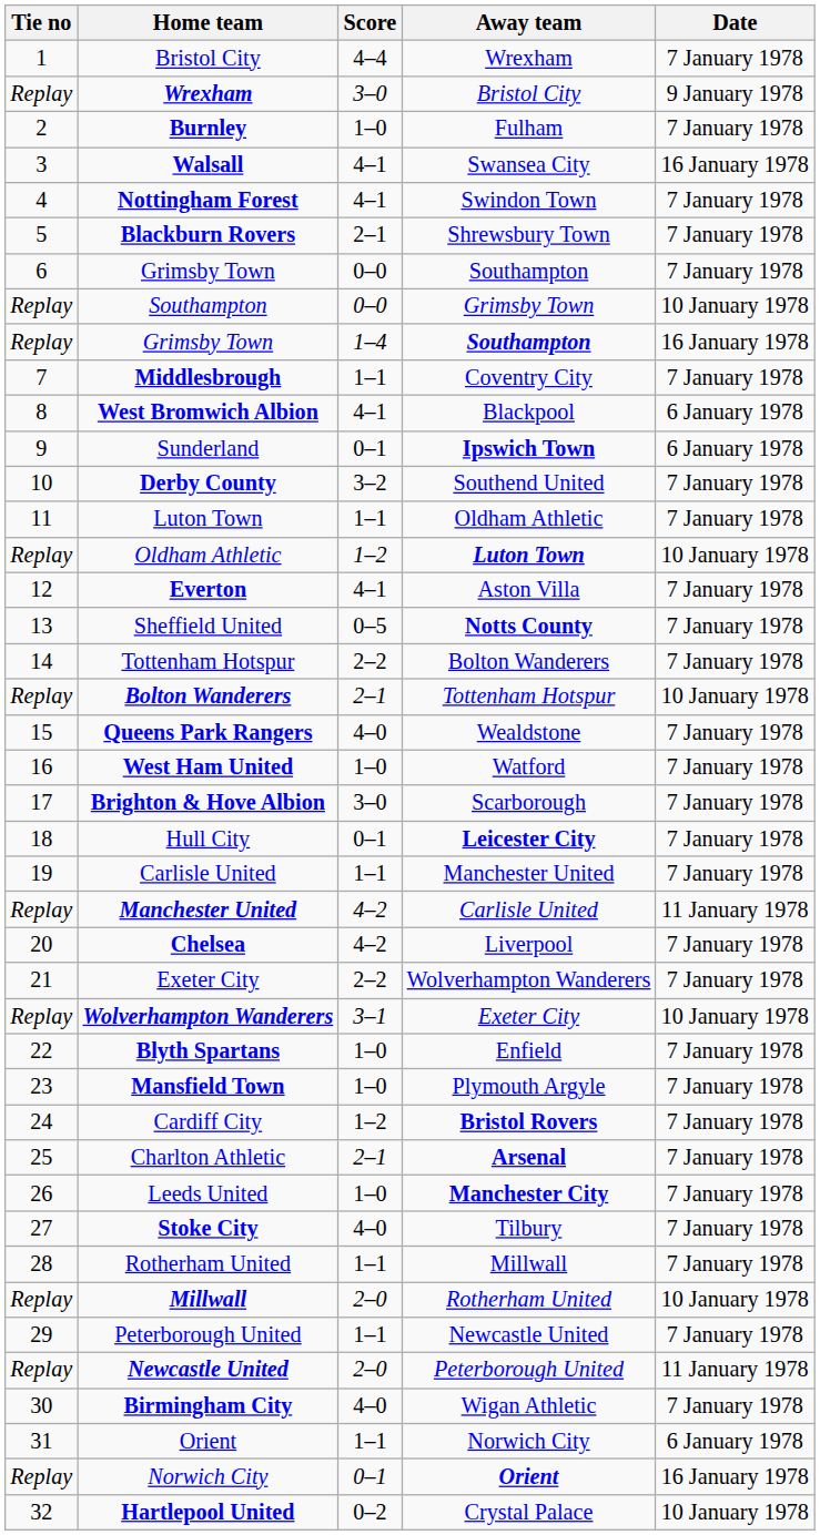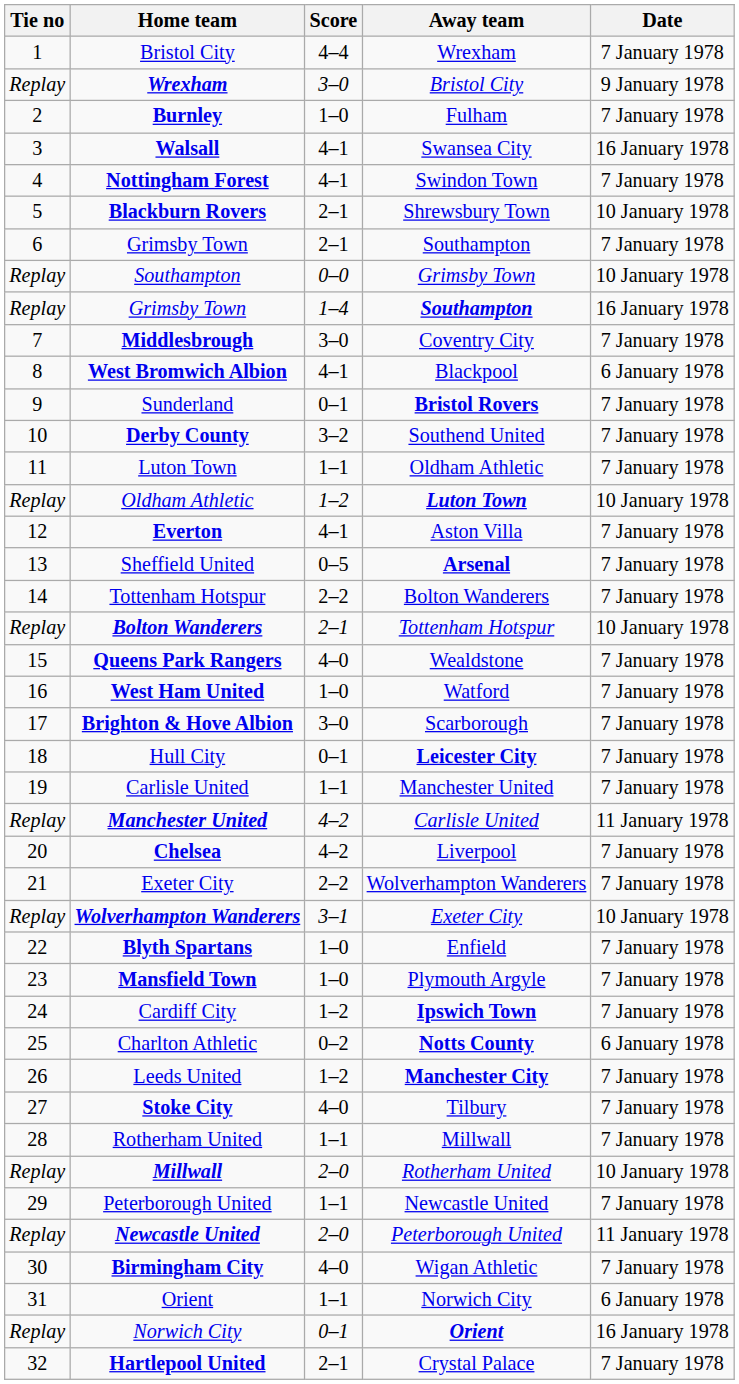 <table class="wikitable" style="text-align: center">
 <tr>
 <th>Tie no</th>
 <th>Home team</th>
 <th>Score</th>
 <th>Away team</th>
 <th>Date</th>
 </tr>
 <tr>
 <td>1</td>
 <td><a href='#'>Bristol City</a></td>
 <td>4–4</td>
 <td><a href='#'>Wrexham</a></td>
 <td>7 January 1978</td>
 </tr>
 <tr>
 <td><em>Replay</em></td>
 <td><strong><em><a href='#'>Wrexham</a></em></strong></td>
 <td><em>3–0</em></td>
 <td><em><a href='#'>Bristol City</a></em></td>
 <td>9 January 1978</td>
 </tr>
 <tr>
 <td>2</td>
 <td><strong><a href='#'>Burnley</a></strong></td>
 <td>1–0</td>
 <td><a href='#'>Fulham</a></td>
 <td>7 January 1978</td>
 </tr>
 <tr>
 <td>3</td>
 <td><strong><a href='#'>Walsall</a></strong></td>
 <td>4–1</td>
 <td><a href='#'>Swansea City</a></td>
 <td>16 January 1978</td>
 </tr>
 <tr>
 <td>4</td>
 <td><strong><a href='#'>Nottingham Forest</a></strong></td>
 <td>4–1</td>
 <td><a href='#'>Swindon Town</a></td>
 <td>7 January 1978</td>
 </tr>
 <tr>
 <td>5</td>
 <td><strong><a href='#'>Blackburn Rovers</a></strong></td>
 <td>2–1</td>
 <td><a href='#'>Shrewsbury Town</a></td>
-<td>7 January 1978</td>
+<td>10 January 1978</td>
 </tr>
 <tr>
 <td>6</td>
 <td><a href='#'>Grimsby Town</a></td>
-<td>0–0</td>
+<td>2–1</td>
 <td><a href='#'>Southampton</a></td>
 <td>7 January 1978</td>
 </tr>
 <tr>
 <td><em>Replay</em></td>
 <td><em><a href='#'>Southampton</a></em></td>
 <td><em>0–0</em></td>
 <td><em><a href='#'>Grimsby Town</a></em></td>
 <td>10 January 1978</td>
 </tr>
 <tr>
 <td><em>Replay</em></td>
 <td><em><a href='#'>Grimsby Town</a></em></td>
 <td><em>1–4</em></td>
 <td><strong><em><a href='#'>Southampton</a></em></strong></td>
 <td>16 January 1978</td>
 </tr>
 <tr>
 <td>7</td>
 <td><strong><a href='#'>Middlesbrough</a></strong></td>
-<td>1–1</td>
+<td>3–0</td>
 <td><a href='#'>Coventry City</a></td>
 <td>7 January 1978</td>
 </tr>
 <tr>
 <td>8</td>
 <td><strong><a href='#'>West Bromwich Albion</a></strong></td>
 <td>4–1</td>
 <td><a href='#'>Blackpool</a></td>
 <td>6 January 1978</td>
 </tr>
 <tr>
 <td>9</td>
 <td><a href='#'>Sunderland</a></td>
 <td>0–1</td>
-<td><strong><a href='#'>Ipswich Town</a></strong></td>
-<td>6 January 1978</td>
+<td><strong><a href='#'>Bristol Rovers</a></strong></td>
+<td>7 January 1978</td>
 </tr>
 <tr>
 <td>10</td>
 <td><strong><a href='#'>Derby County</a></strong></td>
 <td>3–2</td>
 <td><a href='#'>Southend United</a></td>
 <td>7 January 1978</td>
 </tr>
 <tr>
 <td>11</td>
 <td><a href='#'>Luton Town</a></td>
 <td>1–1</td>
 <td><a href='#'>Oldham Athletic</a></td>
 <td>7 January 1978</td>
 </tr>
 <tr>
 <td><em>Replay</em></td>
 <td><em><a href='#'>Oldham Athletic</a></em></td>
 <td><em>1–2</em></td>
 <td><strong><em><a href='#'>Luton Town</a></em></strong></td>
 <td>10 January 1978</td>
 </tr>
 <tr>
 <td>12</td>
 <td><strong><a href='#'>Everton</a></strong></td>
 <td>4–1</td>
 <td><a href='#'>Aston Villa</a></td>
 <td>7 January 1978</td>
 </tr>
 <tr>
 <td>13</td>
 <td><a href='#'>Sheffield United</a></td>
 <td>0–5</td>
-<td><strong><a href='#'>Notts County</a></strong></td>
+<td><strong><a href='#'>Arsenal</a></strong></td>
 <td>7 January 1978</td>
 </tr>
 <tr>
 <td>14</td>
 <td><a href='#'>Tottenham Hotspur</a></td>
 <td>2–2</td>
 <td><a href='#'>Bolton Wanderers</a></td>
 <td>7 January 1978</td>
 </tr>
 <tr>
 <td><em>Replay</em></td>
 <td><strong><em><a href='#'>Bolton Wanderers</a></em></strong></td>
 <td><em>2–1</em></td>
 <td><em><a href='#'>Tottenham Hotspur</a></em></td>
 <td>10 January 1978</td>
 </tr>
 <tr>
 <td>15</td>
 <td><strong><a href='#'>Queens Park Rangers</a></strong></td>
 <td>4–0</td>
 <td><a href='#'>Wealdstone</a></td>
 <td>7 January 1978</td>
 </tr>
 <tr>
 <td>16</td>
 <td><strong><a href='#'>West Ham United</a></strong></td>
 <td>1–0</td>
 <td><a href='#'>Watford</a></td>
 <td>7 January 1978</td>
 </tr>
 <tr>
 <td>17</td>
 <td><strong><a href='#'>Brighton & Hove Albion</a></strong></td>
 <td>3–0</td>
 <td><a href='#'>Scarborough</a></td>
 <td>7 January 1978</td>
 </tr>
 <tr>
 <td>18</td>
 <td><a href='#'>Hull City</a></td>
 <td>0–1</td>
 <td><strong><a href='#'>Leicester City</a></strong></td>
 <td>7 January 1978</td>
 </tr>
 <tr>
 <td>19</td>
 <td><a href='#'>Carlisle United</a></td>
 <td>1–1</td>
 <td><a href='#'>Manchester United</a></td>
 <td>7 January 1978</td>
 </tr>
 <tr>
 <td><em>Replay</em></td>
 <td><strong><em><a href='#'>Manchester United</a></em></strong></td>
 <td><em>4–2</em></td>
 <td><em><a href='#'>Carlisle United</a></em></td>
 <td>11 January 1978</td>
 </tr>
 <tr>
 <td>20</td>
 <td><strong><a href='#'>Chelsea</a></strong></td>
 <td>4–2</td>
 <td><a href='#'>Liverpool</a></td>
 <td>7 January 1978</td>
 </tr>
 <tr>
 <td>21</td>
 <td><a href='#'>Exeter City</a></td>
 <td>2–2</td>
 <td><a href='#'>Wolverhampton Wanderers</a></td>
 <td>7 January 1978</td>
 </tr>
 <tr>
 <td><em>Replay</em></td>
 <td><strong><em><a href='#'>Wolverhampton Wanderers</a></em></strong></td>
 <td><em>3–1</em></td>
 <td><em><a href='#'>Exeter City</a></em></td>
 <td>10 January 1978</td>
 </tr>
 <tr>
 <td>22</td>
 <td><strong><a href='#'>Blyth Spartans</a></strong></td>
 <td>1–0</td>
 <td><a href='#'>Enfield</a></td>
 <td>7 January 1978</td>
 </tr>
 <tr>
 <td>23</td>
 <td><strong><a href='#'>Mansfield Town</a></strong></td>
 <td>1–0</td>
 <td><a href='#'>Plymouth Argyle</a></td>
 <td>7 January 1978</td>
 </tr>
 <tr>
 <td>24</td>
 <td><a href='#'>Cardiff City</a></td>
 <td>1–2</td>
-<td><strong><a href='#'>Bristol Rovers</a></strong></td>
+<td><strong><a href='#'>Ipswich Town</a></strong></td>
 <td>7 January 1978</td>
 </tr>
 <tr>
 <td>25</td>
 <td><a href='#'>Charlton Athletic</a></td>
-<td><em>2–1</em></td>
-<td><strong><a href='#'>Arsenal</a></strong></td>
-<td>7 January 1978</td>
+<td>0–2</td>
+<td><strong><a href='#'>Notts County</a></strong></td>
+<td>6 January 1978</td>
 </tr>
 <tr>
 <td>26</td>
 <td><a href='#'>Leeds United</a></td>
-<td>1–0</td>
+<td>1–2</td>
 <td><strong><a href='#'>Manchester City</a></strong></td>
 <td>7 January 1978</td>
 </tr>
 <tr>
 <td>27</td>
 <td><strong><a href='#'>Stoke City</a></strong></td>
 <td>4–0</td>
 <td><a href='#'>Tilbury</a></td>
 <td>7 January 1978</td>
 </tr>
 <tr>
 <td>28</td>
 <td><a href='#'>Rotherham United</a></td>
 <td>1–1</td>
 <td><a href='#'>Millwall</a></td>
 <td>7 January 1978</td>
 </tr>
 <tr>
 <td><em>Replay</em></td>
 <td><strong><em><a href='#'>Millwall</a></em></strong></td>
 <td><em>2–0</em></td>
 <td><em><a href='#'>Rotherham United</a></em></td>
 <td>10 January 1978</td>
 </tr>
 <tr>
 <td>29</td>
 <td><a href='#'>Peterborough United</a></td>
 <td>1–1</td>
 <td><a href='#'>Newcastle United</a></td>
 <td>7 January 1978</td>
 </tr>
 <tr>
 <td><em>Replay</em></td>
 <td><strong><em><a href='#'>Newcastle United</a></em></strong></td>
 <td><em>2–0</em></td>
 <td><em><a href='#'>Peterborough United</a></em></td>
 <td>11 January 1978</td>
 </tr>
 <tr>
 <td>30</td>
 <td><strong><a href='#'>Birmingham City</a></strong></td>
 <td>4–0</td>
 <td><a href='#'>Wigan Athletic</a></td>
 <td>7 January 1978</td>
 </tr>
 <tr>
 <td>31</td>
 <td><a href='#'>Orient</a></td>
 <td>1–1</td>
 <td><a href='#'>Norwich City</a></td>
 <td>6 January 1978</td>
 </tr>
 <tr>
 <td><em>Replay</em></td>
 <td><em><a href='#'>Norwich City</a></em></td>
 <td><em>0–1</em></td>
 <td><strong><em><a href='#'>Orient</a></em></strong></td>
 <td>16 January 1978</td>
 </tr>
 <tr>
 <td>32</td>
 <td><strong><a href='#'>Hartlepool United</a></strong></td>
-<td>0–2</td>
+<td>2–1</td>
 <td><a href='#'>Crystal Palace</a></td>
-<td>10 January 1978</td>
+<td>7 January 1978</td>
 </tr>
 </table>
